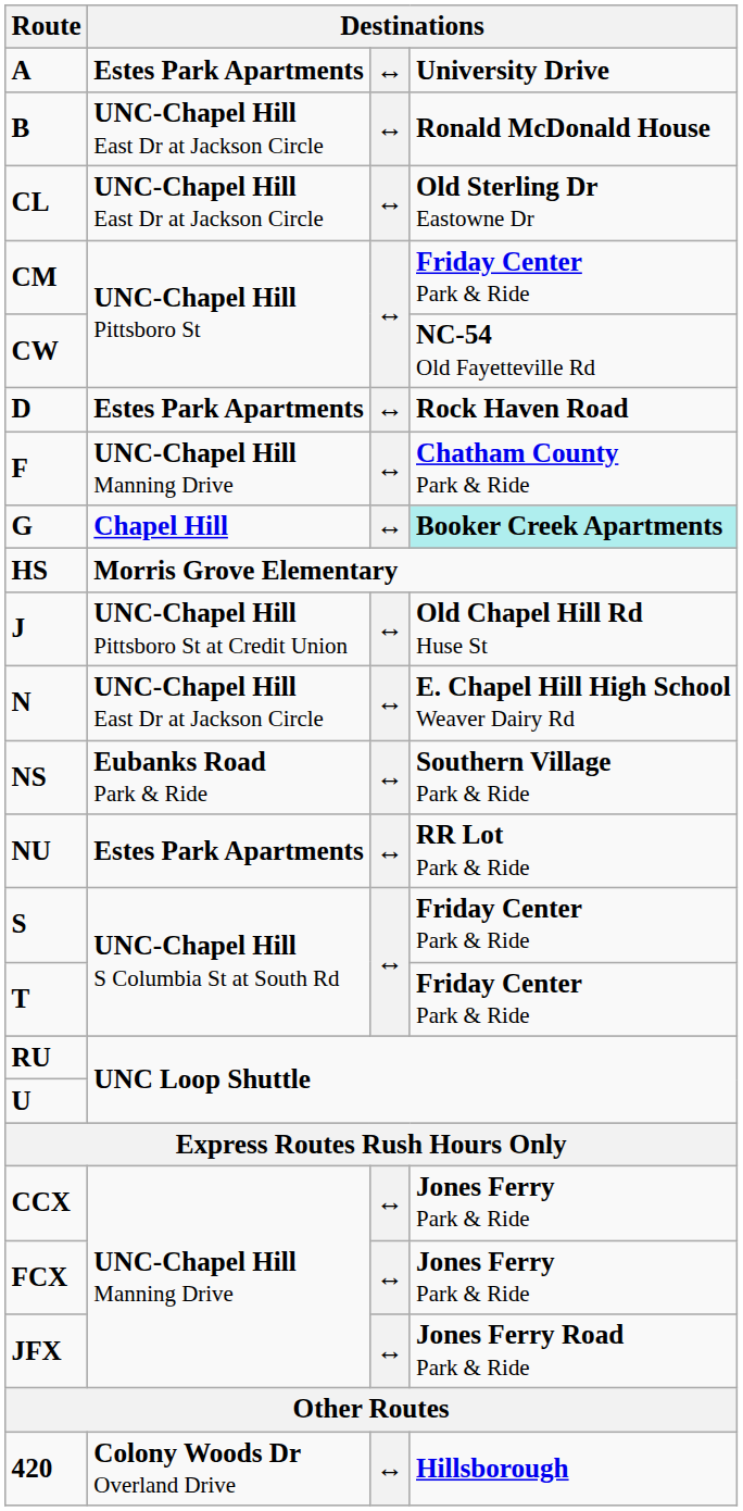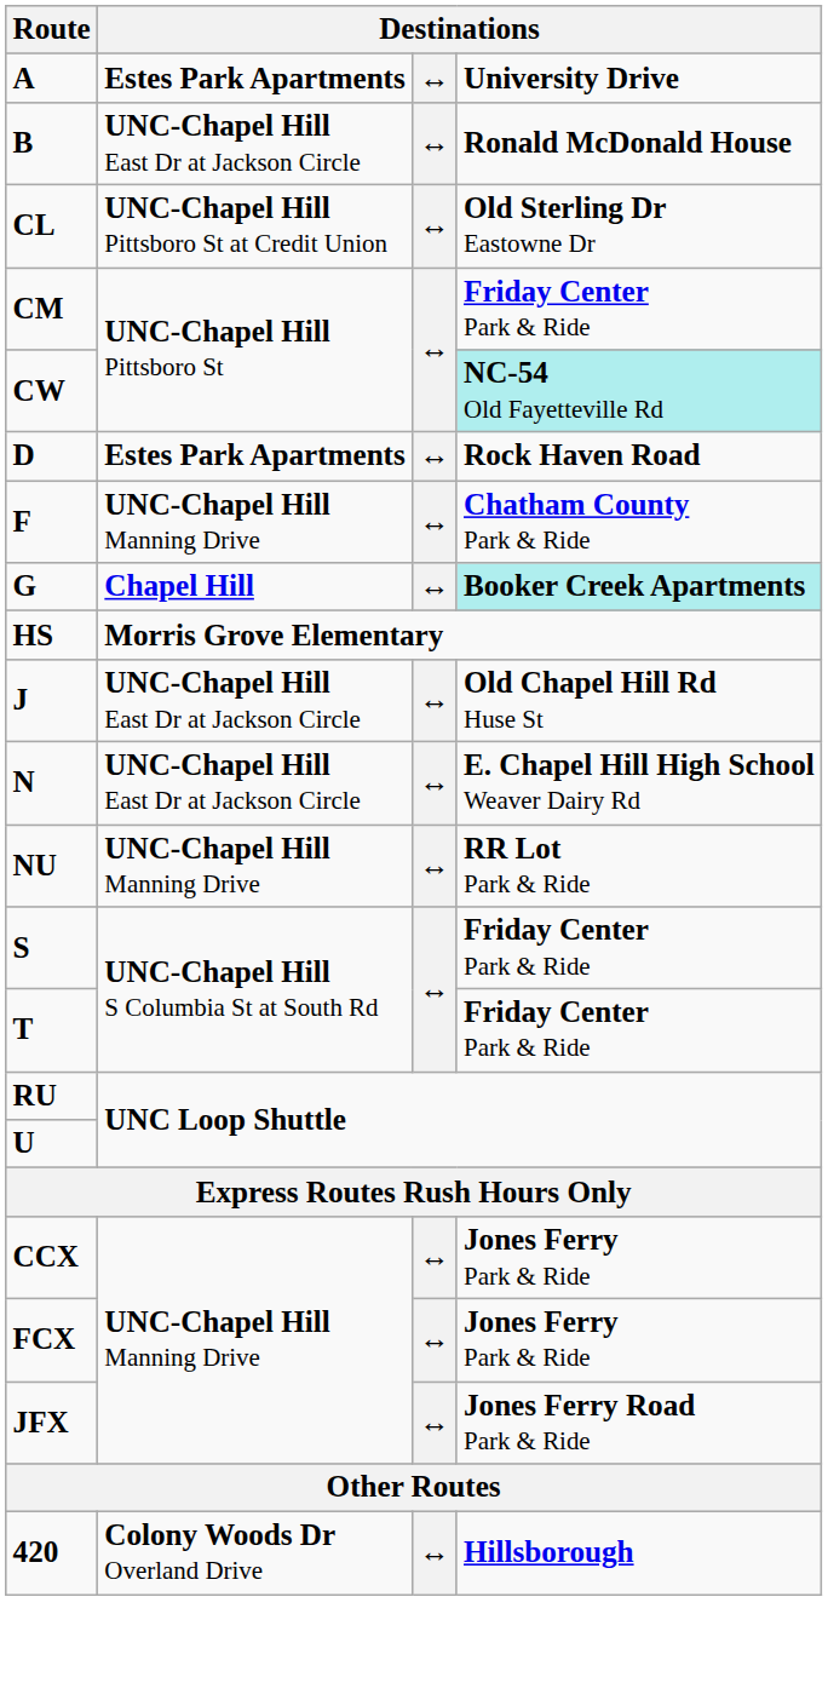 <table class="wikitable">
 <tr>
 <th>Route</th>
 <th colspan="3">Destinations</th>
 </tr>
 <tr>
 <td><strong>A</strong></td>
 <td><strong>Estes Park Apartments</strong></td>
 <th><strong>↔</strong></th>
 <td><strong>University Drive</strong></td>
 </tr>
 <tr>
 <td><strong>B</strong></td>
 <td><strong>UNC-Chapel Hill</strong><br><small>East Dr at Jackson Circle</small></td>
 <th><strong>↔</strong></th>
 <td><strong>Ronald McDonald House</strong></td>
 </tr>
 <tr>
 <td><strong>CL</strong></td>
-<td><strong>UNC-Chapel Hill</strong><br><small>East Dr at Jackson Circle</small></td>
+<td><strong>UNC-Chapel Hill</strong><br><small>Pittsboro St at Credit Union</small></td>
 <th><strong>↔</strong></th>
 <td><strong>Old Sterling Dr</strong><br><small>Eastowne Dr</small></td>
 </tr>
 <tr>
 <td><strong>CM</strong></td>
 <td rowspan="2"><strong>UNC-Chapel Hill</strong><br><small>Pittsboro St</small></td>
 <th rowspan="2"><strong>↔</strong></th>
 <td><strong><a href='#'>Friday Center</a></strong><br><small>Park & Ride</small></td>
 </tr>
 <tr>
 <td><strong>CW</strong></td>
-<td><strong>NC-54</strong><br><small>Old Fayetteville Rd</small></td>
+<td style="background: paleturquoise;"><strong>NC-54</strong><br><small>Old Fayetteville Rd</small></td>
 </tr>
 <tr>
 <td><strong>D</strong></td>
 <td><strong>Estes Park Apartments</strong></td>
 <th><strong>↔</strong></th>
 <td><strong>Rock Haven Road</strong></td>
 </tr>
 <tr>
 <td><strong>F</strong></td>
 <td><strong>UNC-Chapel Hill</strong> <br><small>Manning Drive</small></td>
 <th><strong>↔</strong></th>
 <td><strong><a href='#'>Chatham County</a></strong><br><small>Park & Ride</small></td>
 </tr>
 <tr>
 <td><strong>G</strong></td>
 <td><strong><a href='#'>Chapel Hill</a></strong></td>
 <th><strong>↔</strong></th>
 <td style="background: paleturquoise;"><strong>Booker Creek Apartments</strong></td>
 </tr>
 <tr>
 <td><strong>HS</strong></td>
 <td colspan="3"><strong>Morris Grove Elementary</strong></td>
 </tr>
 <tr>
 <td><strong>J</strong></td>
-<td><strong>UNC-Chapel Hill</strong><br><small>Pittsboro St at Credit Union</small></td>
+<td><strong>UNC-Chapel Hill</strong><br><small>East Dr at Jackson Circle</small></td>
 <th><strong>↔</strong></th>
 <td><strong>Old Chapel Hill Rd</strong><br><small>Huse St</small></td>
 </tr>
 <tr>
 <td><strong>N</strong></td>
 <td><strong>UNC-Chapel Hill</strong><br><small>East Dr at Jackson Circle</small></td>
 <th><strong>↔</strong></th>
 <td><strong>E. Chapel Hill High School</strong><br><small>Weaver Dairy Rd</small></td>
 </tr>
 <tr>
-<td><strong>NS</strong></td>
-<td><strong>Eubanks Road</strong><br><small>Park & Ride</small></td>
-<th><strong>↔</strong></th>
-<td><strong>Southern Village</strong><br><small>Park & Ride</small></td>
-</tr>
-<tr>
 <td><strong>NU</strong></td>
-<td><strong>Estes Park Apartments</strong></td>
+<td><strong>UNC-Chapel Hill</strong> <br><small>Manning Drive</small></td>
 <th><strong>↔</strong></th>
 <td><strong>RR Lot</strong> <br><small> Park & Ride</small></td>
 </tr>
 <tr>
 <td><strong>S</strong></td>
 <td rowspan="2"><strong>UNC-Chapel Hill</strong><br><small>S Columbia St at South Rd</small></td>
 <th rowspan="2"><strong>↔</strong></th>
 <td><strong>Friday Center</strong><br><small>Park & Ride</small></td>
 </tr>
 <tr>
 <td><strong>T</strong></td>
 <td><strong>Friday Center</strong><br><small>Park & Ride</small></td>
 </tr>
 <tr>
 <td><strong>RU</strong></td>
 <td colspan="3" rowspan="2"><strong>UNC Loop Shuttle</strong></td>
 </tr>
 <tr>
 <td><strong>U</strong></td>
 </tr>
 <tr>
 <th colspan="4">Express Routes  Rush Hours Only</th>
 </tr>
 <tr>
 <td><strong>CCX</strong></td>
 <td rowspan="3"><strong>UNC-Chapel Hill</strong><br><small>Manning Drive</small></td>
 <th><strong>↔</strong></th>
 <td><strong>Jones Ferry</strong><br><small>Park & Ride</small></td>
 </tr>
 <tr>
 <td><strong>FCX</strong></td>
 <th><strong>↔</strong></th>
 <td><strong>Jones Ferry</strong><br><small>Park & Ride</small></td>
 </tr>
 <tr>
 <td><strong>JFX</strong></td>
 <th><strong>↔</strong></th>
 <td><strong>Jones Ferry Road</strong><br><small>Park & Ride</small></td>
 </tr>
 <tr>
 <th colspan="4">Other Routes</th>
 </tr>
 <tr>
 <td><strong>420</strong></td>
 <td><strong>Colony Woods Dr</strong><br><small>Overland Drive</small></td>
 <th><strong>↔</strong></th>
 <td><a href='#'><strong>Hillsborough</strong></a></td>
 </tr>
 </table>
